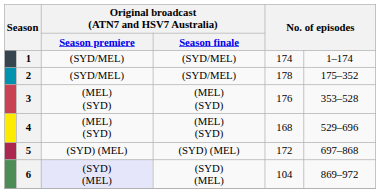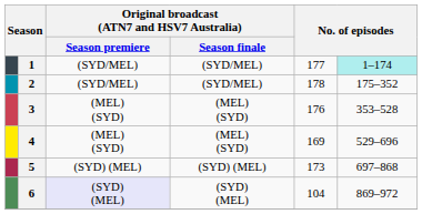 <table class="wikitable" style="text-align:center;">
 <tr>
 <th colspan="2" rowspan="2">Season</th>
 <th colspan="2">Original broadcast<br>(ATN7 and HSV7 Australia)</th>
 <th colspan="2" rowspan="2">No. of episodes</th>
 </tr>
 <tr>
 <th><a href='#'>Season premiere</a></th>
 <th><a href='#'>Season finale</a></th>
 </tr>
 <tr>
 <td bgcolor="#36454F" height="10px"></td>
 <th>1</th>
 <td width="160"> (SYD/MEL)</td>
 <td width="160"> (SYD/MEL)</td>
-<td width="50">174</td>
-<td width="100">1–174</td>
+<td width="50">177</td>
+<td width="100" style="background: paleturquoise;">1–174</td>
 </tr>
 <tr>
 <td bgcolor="#0093AF" height="10px"></td>
 <th>2</th>
 <td width="160"> (SYD/MEL)</td>
 <td width="160"> (SYD/MEL)</td>
 <td width="50">178</td>
 <td width="100">175–352</td>
 </tr>
 <tr>
 <td bgcolor="#CB4154" height="10px"></td>
 <th>3</th>
 <td width="160"> (MEL)<br> (SYD)</td>
 <td width="160"> (MEL)<br> (SYD)</td>
 <td width="50">176</td>
 <td width="100">353–528</td>
 </tr>
 <tr>
 <td bgcolor="#FFEB00" height="10px"></td>
 <th>4</th>
 <td width="160"> (MEL)<br> (SYD)</td>
 <td width="160"> (MEL)<br> (SYD)</td>
-<td width="50">168</td>
+<td width="50">169</td>
 <td width="100">529–696</td>
 </tr>
 <tr>
 <td bgcolor="#AB274F" height="10px"></td>
 <th>5</th>
 <td width="160"> (SYD)  (MEL)</td>
 <td width="160"> (SYD)  (MEL)</td>
-<td width="50">172</td>
+<td width="50">173</td>
 <td width="100">697–868</td>
 </tr>
 <tr>
 <td bgcolor="#4D8C57" height="10px"></td>
 <th>6</th>
 <td width="160" style="background: lavender;"> (SYD)<br> (MEL)</td>
 <td width="160"> (SYD)<br> (MEL)</td>
 <td width="50">104</td>
 <td width="100">869–972</td>
 </tr>
 <tr>
 </tr>
 </table>
